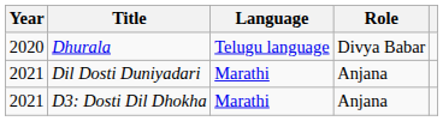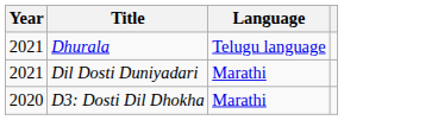 <table class="wikitable sortable">
 <tr>
 <th>Year</th>
 <th>Title</th>
 <th>Language</th>
-<th>Role</th>
 <th class="unsortable"></th>
 </tr>
 <tr>
-<td>2020</td>
+<td>2021</td>
 <td><em><a href='#'>Dhurala</a></em></td>
 <td><a href='#'>Telugu language</a></td>
-<td>Divya Babar</td>
 <td></td>
 </tr>
 <tr>
 <td>2021</td>
 <td><em>Dil Dosti Duniyadari</em></td>
 <td><a href='#'>Marathi</a></td>
-<td>Anjana</td>
 <td></td>
 </tr>
 <tr>
-<td>2021</td>
+<td>2020</td>
 <td><em>D3: Dosti Dil Dhokha</em></td>
 <td><a href='#'>Marathi</a></td>
-<td>Anjana</td>
 <td></td>
 </tr>
 </table>
